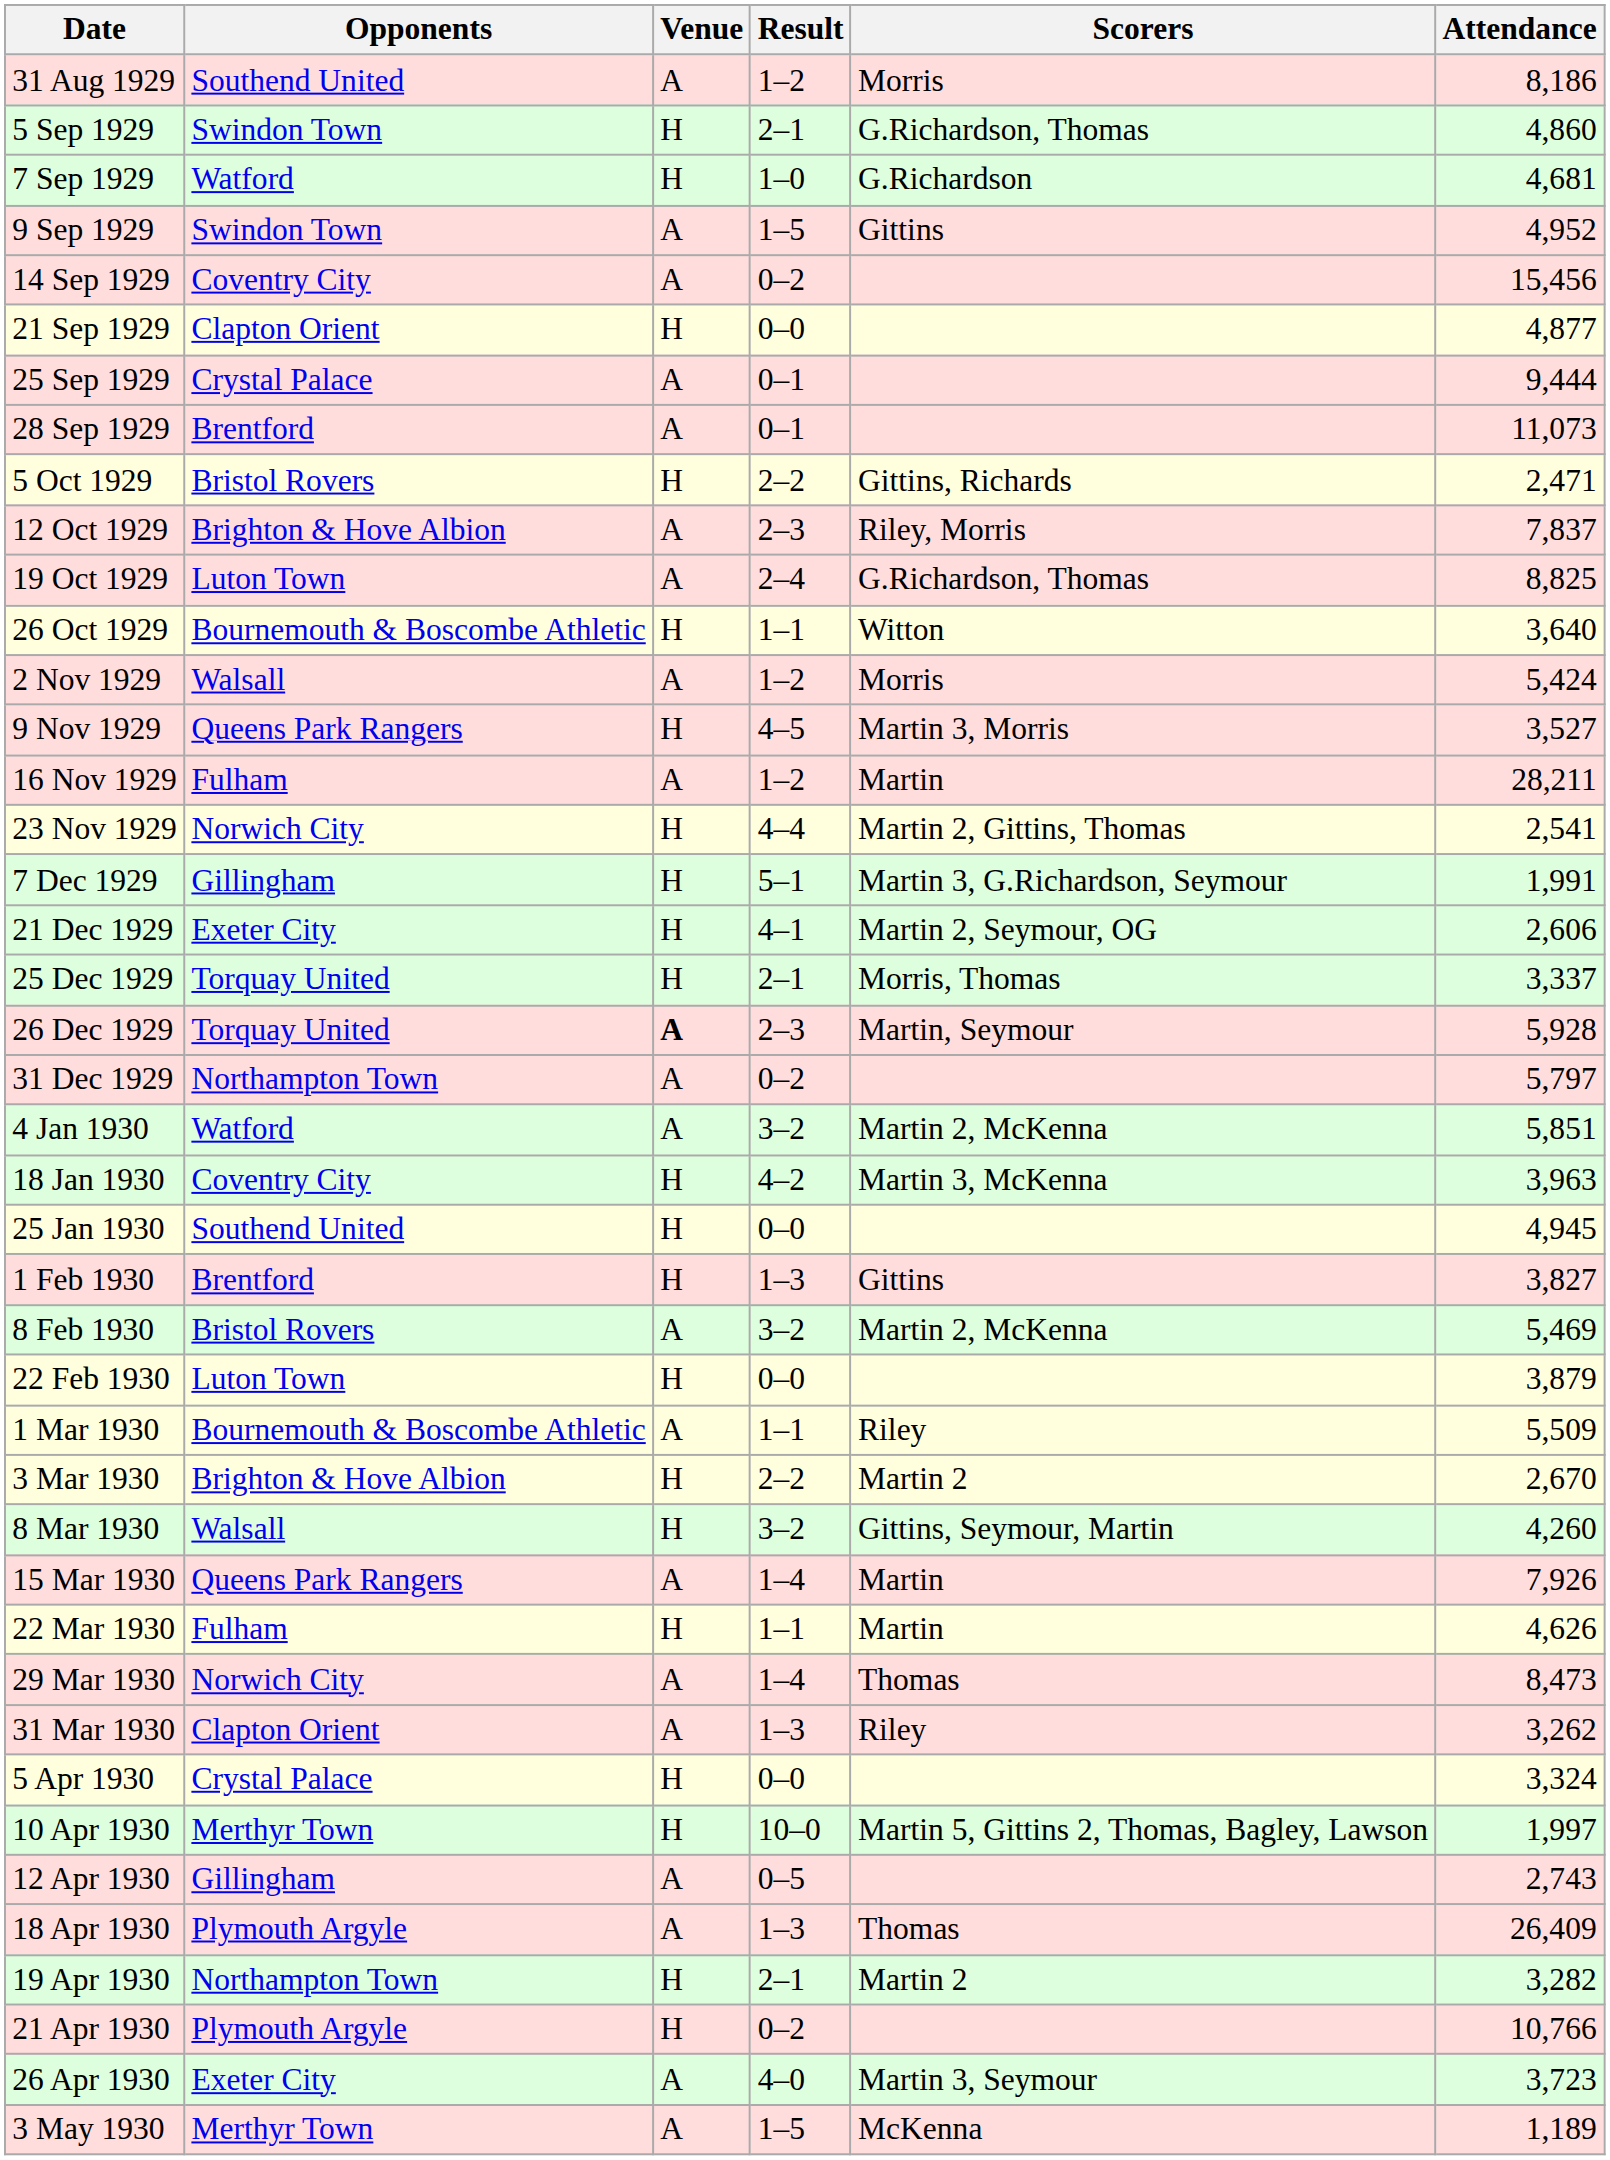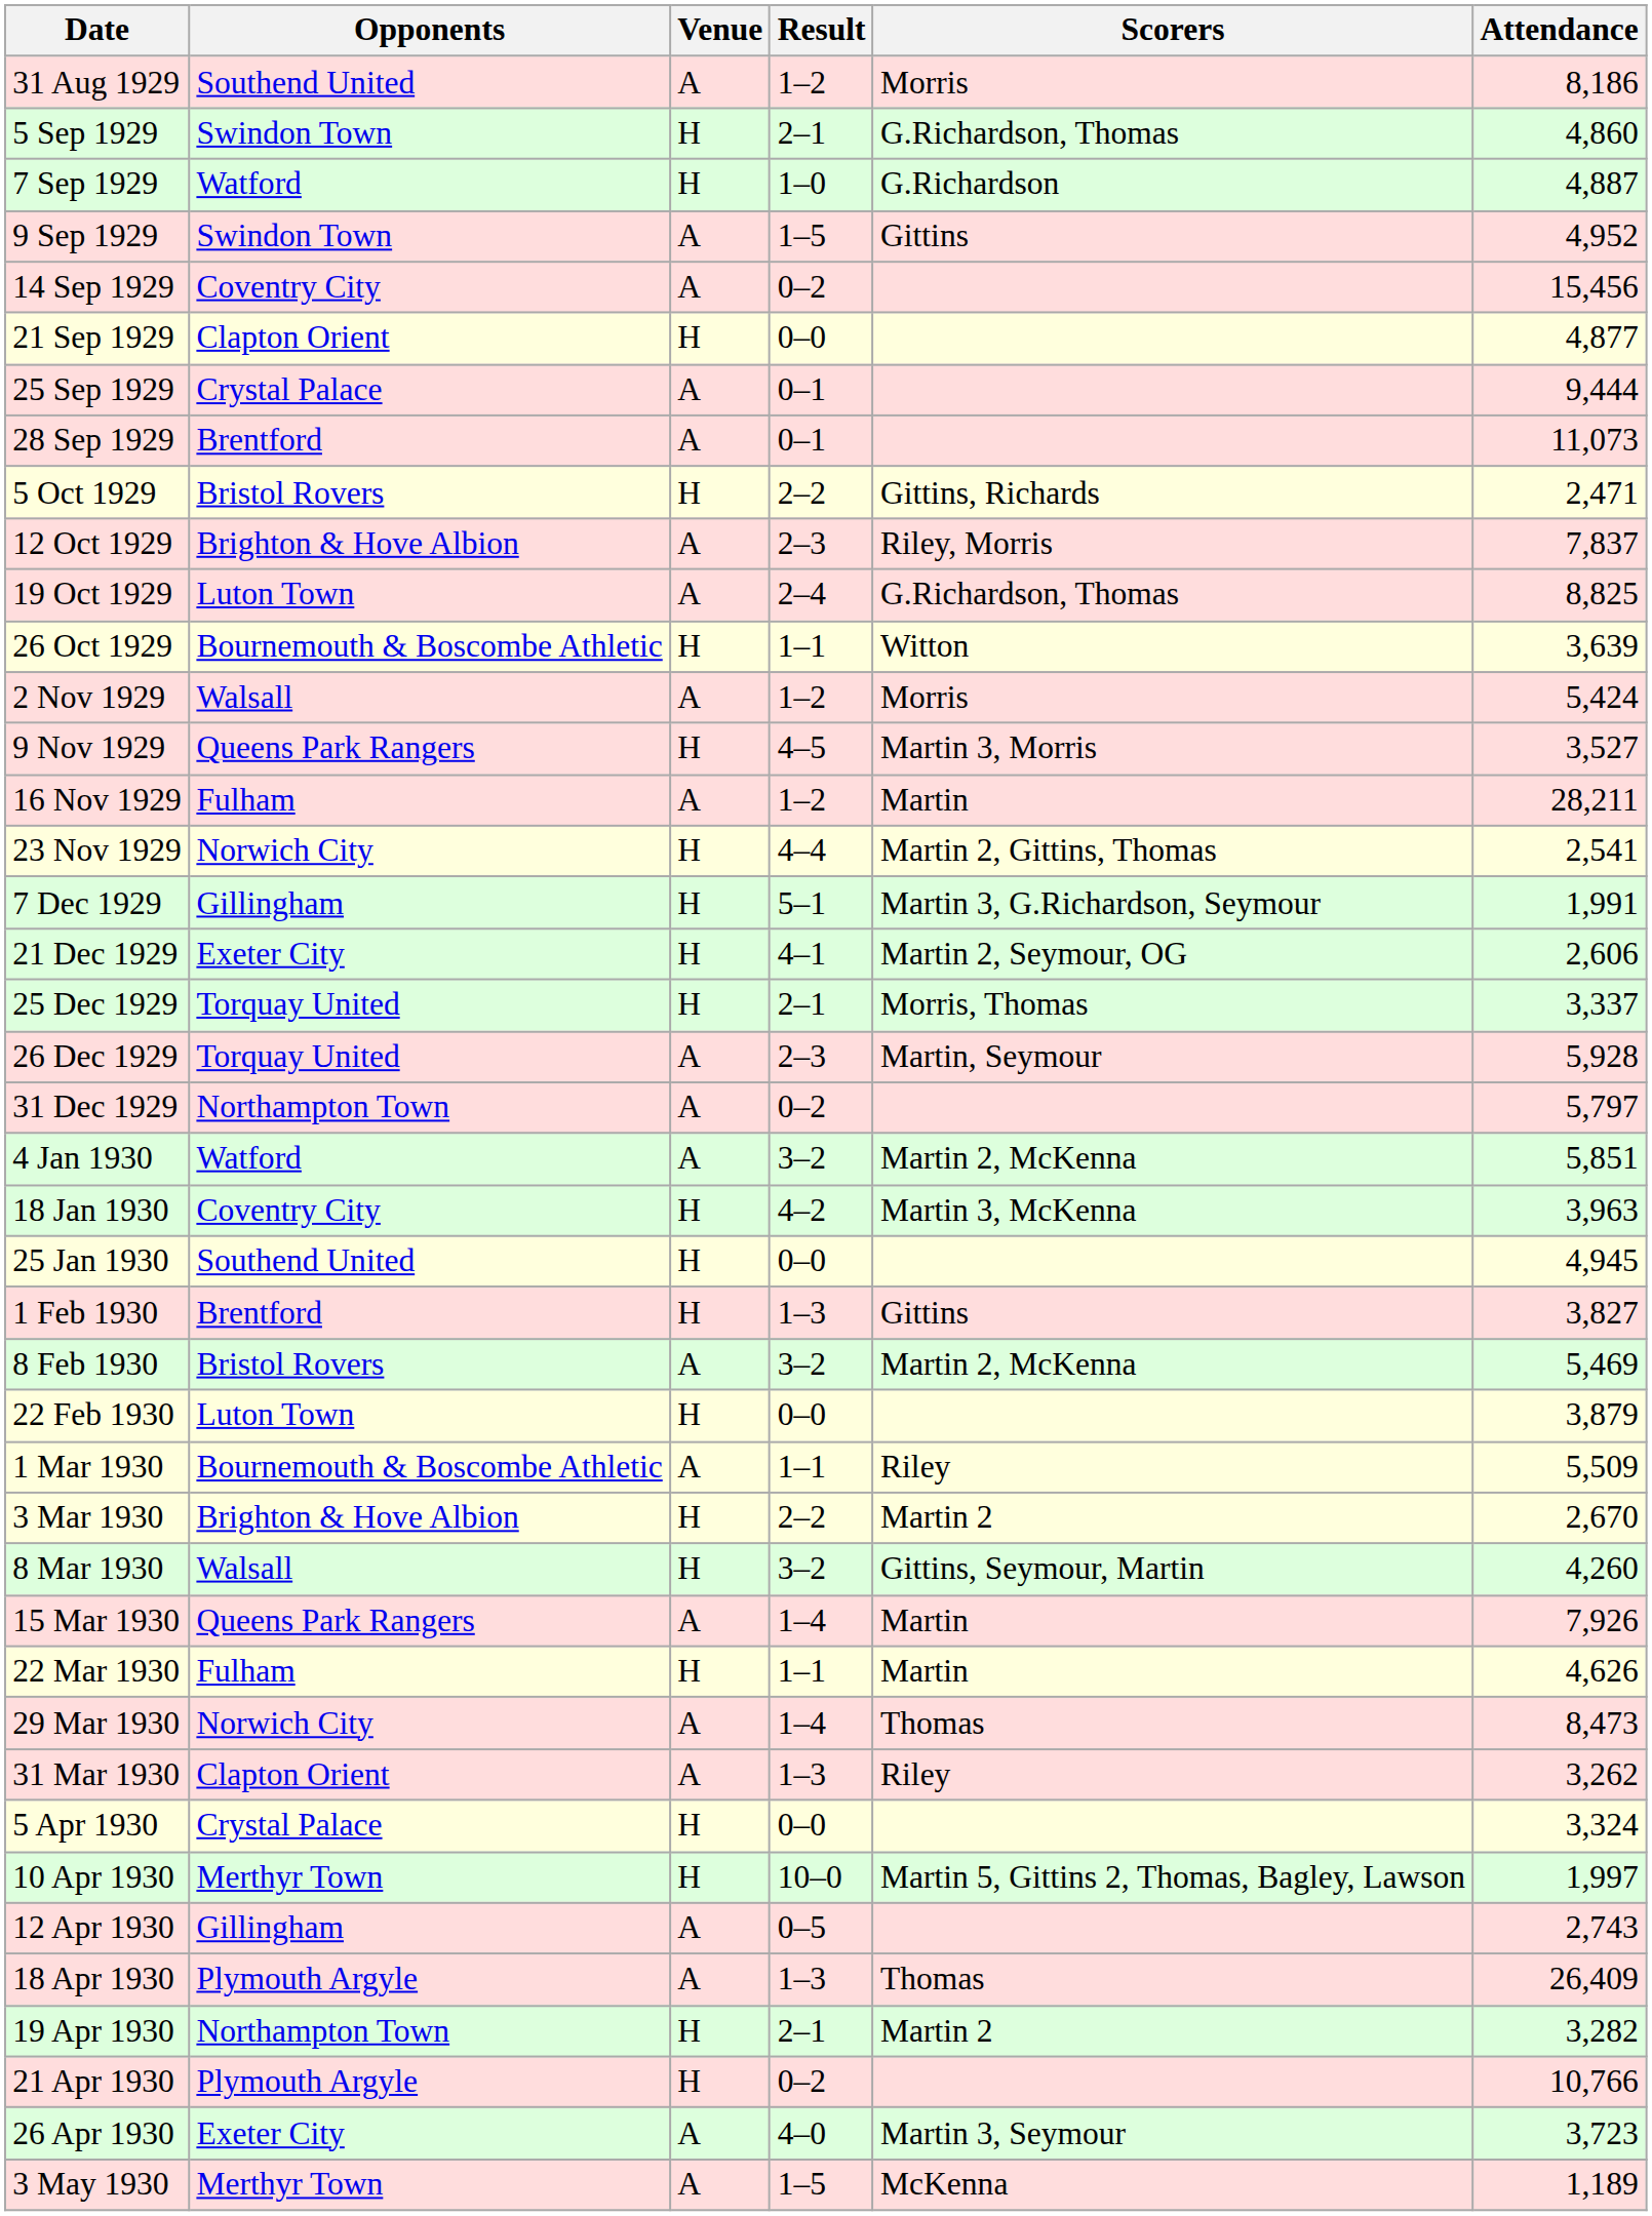 <table class="wikitable sortable">
 <tr>
 <th>Date</th>
 <th>Opponents</th>
 <th>Venue</th>
 <th>Result</th>
 <th>Scorers</th>
 <th>Attendance</th>
 </tr>
 <tr bgcolor="#ffdddd">
 <td>31 Aug 1929</td>
 <td><a href='#'>Southend United</a></td>
 <td>A</td>
 <td>1–2</td>
 <td>Morris</td>
 <td align="right">8,186</td>
 </tr>
 <tr bgcolor="#ddffdd">
 <td>5 Sep 1929</td>
 <td><a href='#'>Swindon Town</a></td>
 <td>H</td>
 <td>2–1</td>
 <td>G.Richardson, Thomas</td>
 <td align="right">4,860</td>
 </tr>
 <tr bgcolor="#ddffdd">
 <td>7 Sep 1929</td>
 <td><a href='#'>Watford</a></td>
 <td>H</td>
 <td>1–0</td>
 <td>G.Richardson</td>
-<td align="right">4,681</td>
+<td align="right">4,887</td>
 </tr>
 <tr bgcolor="#ffdddd">
 <td>9 Sep 1929</td>
 <td><a href='#'>Swindon Town</a></td>
 <td>A</td>
 <td>1–5</td>
 <td>Gittins</td>
 <td align="right">4,952</td>
 </tr>
 <tr bgcolor="#ffdddd">
 <td>14 Sep 1929</td>
 <td><a href='#'>Coventry City</a></td>
 <td>A</td>
 <td>0–2</td>
 <td></td>
 <td align="right">15,456</td>
 </tr>
 <tr bgcolor="#ffffdd">
 <td>21 Sep 1929</td>
 <td><a href='#'>Clapton Orient</a></td>
 <td>H</td>
 <td>0–0</td>
 <td></td>
 <td align="right">4,877</td>
 </tr>
 <tr bgcolor="#ffdddd">
 <td>25 Sep 1929</td>
 <td><a href='#'>Crystal Palace</a></td>
 <td>A</td>
 <td>0–1</td>
 <td></td>
 <td align="right">9,444</td>
 </tr>
 <tr bgcolor="#ffdddd">
 <td>28 Sep 1929</td>
 <td><a href='#'>Brentford</a></td>
 <td>A</td>
 <td>0–1</td>
 <td></td>
 <td align="right">11,073</td>
 </tr>
 <tr bgcolor="#ffffdd">
 <td>5 Oct 1929</td>
 <td><a href='#'>Bristol Rovers</a></td>
 <td>H</td>
 <td>2–2</td>
 <td>Gittins, Richards</td>
 <td align="right">2,471</td>
 </tr>
 <tr bgcolor="#ffdddd">
 <td>12 Oct 1929</td>
 <td><a href='#'>Brighton & Hove Albion</a></td>
 <td>A</td>
 <td>2–3</td>
 <td>Riley, Morris</td>
 <td align="right">7,837</td>
 </tr>
 <tr bgcolor="#ffdddd">
 <td>19 Oct 1929</td>
 <td><a href='#'>Luton Town</a></td>
 <td>A</td>
 <td>2–4</td>
 <td>G.Richardson, Thomas</td>
 <td align="right">8,825</td>
 </tr>
 <tr bgcolor="#ffffdd">
 <td>26 Oct 1929</td>
 <td><a href='#'>Bournemouth & Boscombe Athletic</a></td>
 <td>H</td>
 <td>1–1</td>
 <td>Witton</td>
-<td align="right">3,640</td>
+<td align="right">3,639</td>
 </tr>
 <tr bgcolor="#ffdddd">
 <td>2 Nov 1929</td>
 <td><a href='#'>Walsall</a></td>
 <td>A</td>
 <td>1–2</td>
 <td>Morris</td>
 <td align="right">5,424</td>
 </tr>
 <tr bgcolor="#ffdddd">
 <td>9 Nov 1929</td>
 <td><a href='#'>Queens Park Rangers</a></td>
 <td>H</td>
 <td>4–5</td>
 <td>Martin 3, Morris</td>
 <td align="right">3,527</td>
 </tr>
 <tr bgcolor="#ffdddd">
 <td>16 Nov 1929</td>
 <td><a href='#'>Fulham</a></td>
 <td>A</td>
 <td>1–2</td>
 <td>Martin</td>
 <td align="right">28,211</td>
 </tr>
 <tr bgcolor="#ffffdd">
 <td>23 Nov 1929</td>
 <td><a href='#'>Norwich City</a></td>
 <td>H</td>
 <td>4–4</td>
 <td>Martin 2, Gittins, Thomas</td>
 <td align="right">2,541</td>
 </tr>
 <tr bgcolor="#ddffdd">
 <td>7 Dec 1929</td>
 <td><a href='#'>Gillingham</a></td>
 <td>H</td>
 <td>5–1</td>
 <td>Martin 3, G.Richardson, Seymour</td>
 <td align="right">1,991</td>
 </tr>
 <tr bgcolor="#ddffdd">
 <td>21 Dec 1929</td>
 <td><a href='#'>Exeter City</a></td>
 <td>H</td>
 <td>4–1</td>
 <td>Martin 2, Seymour, OG</td>
 <td align="right">2,606</td>
 </tr>
 <tr bgcolor="#ddffdd">
 <td>25 Dec 1929</td>
 <td><a href='#'>Torquay United</a></td>
 <td>H</td>
 <td>2–1</td>
 <td>Morris, Thomas</td>
 <td align="right">3,337</td>
 </tr>
 <tr bgcolor="#ffdddd">
 <td>26 Dec 1929</td>
 <td><a href='#'>Torquay United</a></td>
-<td><strong>A</strong></td>
+<td>A</td>
 <td>2–3</td>
 <td>Martin, Seymour</td>
 <td align="right">5,928</td>
 </tr>
 <tr bgcolor="#ffdddd">
 <td>31 Dec 1929</td>
 <td><a href='#'>Northampton Town</a></td>
 <td>A</td>
 <td>0–2</td>
 <td></td>
 <td align="right">5,797</td>
 </tr>
 <tr bgcolor="#ddffdd">
 <td>4 Jan 1930</td>
 <td><a href='#'>Watford</a></td>
 <td>A</td>
 <td>3–2</td>
 <td>Martin 2, McKenna</td>
 <td align="right">5,851</td>
 </tr>
 <tr bgcolor="#ddffdd">
 <td>18 Jan 1930</td>
 <td><a href='#'>Coventry City</a></td>
 <td>H</td>
 <td>4–2</td>
 <td>Martin 3, McKenna</td>
 <td align="right">3,963</td>
 </tr>
 <tr bgcolor="#ffffdd">
 <td>25 Jan 1930</td>
 <td><a href='#'>Southend United</a></td>
 <td>H</td>
 <td>0–0</td>
 <td></td>
 <td align="right">4,945</td>
 </tr>
 <tr bgcolor="#ffdddd">
 <td>1 Feb 1930</td>
 <td><a href='#'>Brentford</a></td>
 <td>H</td>
 <td>1–3</td>
 <td>Gittins</td>
 <td align="right">3,827</td>
 </tr>
 <tr bgcolor="#ddffdd">
 <td>8 Feb 1930</td>
 <td><a href='#'>Bristol Rovers</a></td>
 <td>A</td>
 <td>3–2</td>
 <td>Martin 2, McKenna</td>
 <td align="right">5,469</td>
 </tr>
 <tr bgcolor="#ffffdd">
 <td>22 Feb 1930</td>
 <td><a href='#'>Luton Town</a></td>
 <td>H</td>
 <td>0–0</td>
 <td></td>
 <td align="right">3,879</td>
 </tr>
 <tr bgcolor="#ffffdd">
 <td>1 Mar 1930</td>
 <td><a href='#'>Bournemouth & Boscombe Athletic</a></td>
 <td>A</td>
 <td>1–1</td>
 <td>Riley</td>
 <td align="right">5,509</td>
 </tr>
 <tr bgcolor="#ffffdd">
 <td>3 Mar 1930</td>
 <td><a href='#'>Brighton & Hove Albion</a></td>
 <td>H</td>
 <td>2–2</td>
 <td>Martin 2</td>
 <td align="right">2,670</td>
 </tr>
 <tr bgcolor="#ddffdd">
 <td>8 Mar 1930</td>
 <td><a href='#'>Walsall</a></td>
 <td>H</td>
 <td>3–2</td>
 <td>Gittins, Seymour, Martin</td>
 <td align="right">4,260</td>
 </tr>
 <tr bgcolor="#ffdddd">
 <td>15 Mar 1930</td>
 <td><a href='#'>Queens Park Rangers</a></td>
 <td>A</td>
 <td>1–4</td>
 <td>Martin</td>
 <td align="right">7,926</td>
 </tr>
 <tr bgcolor="#ffffdd">
 <td>22 Mar 1930</td>
 <td><a href='#'>Fulham</a></td>
 <td>H</td>
 <td>1–1</td>
 <td>Martin</td>
 <td align="right">4,626</td>
 </tr>
 <tr bgcolor="#ffdddd">
 <td>29 Mar 1930</td>
 <td><a href='#'>Norwich City</a></td>
 <td>A</td>
 <td>1–4</td>
 <td>Thomas</td>
 <td align="right">8,473</td>
 </tr>
 <tr bgcolor="#ffdddd">
 <td>31 Mar 1930</td>
 <td><a href='#'>Clapton Orient</a></td>
 <td>A</td>
 <td>1–3</td>
 <td>Riley</td>
 <td align="right">3,262</td>
 </tr>
 <tr bgcolor="#ffffdd">
 <td>5 Apr 1930</td>
 <td><a href='#'>Crystal Palace</a></td>
 <td>H</td>
 <td>0–0</td>
 <td></td>
 <td align="right">3,324</td>
 </tr>
 <tr bgcolor="#ddffdd">
 <td>10 Apr 1930</td>
 <td><a href='#'>Merthyr Town</a></td>
 <td>H</td>
 <td>10–0</td>
 <td>Martin 5, Gittins 2, Thomas, Bagley, Lawson</td>
 <td align="right">1,997</td>
 </tr>
 <tr bgcolor="#ffdddd">
 <td>12 Apr 1930</td>
 <td><a href='#'>Gillingham</a></td>
 <td>A</td>
 <td>0–5</td>
 <td></td>
 <td align="right">2,743</td>
 </tr>
 <tr bgcolor="#ffdddd">
 <td>18 Apr 1930</td>
 <td><a href='#'>Plymouth Argyle</a></td>
 <td>A</td>
 <td>1–3</td>
 <td>Thomas</td>
 <td align="right">26,409</td>
 </tr>
 <tr bgcolor="#ddffdd">
 <td>19 Apr 1930</td>
 <td><a href='#'>Northampton Town</a></td>
 <td>H</td>
 <td>2–1</td>
 <td>Martin 2</td>
 <td align="right">3,282</td>
 </tr>
 <tr bgcolor="#ffdddd">
 <td>21 Apr 1930</td>
 <td><a href='#'>Plymouth Argyle</a></td>
 <td>H</td>
 <td>0–2</td>
 <td></td>
 <td align="right">10,766</td>
 </tr>
 <tr bgcolor="#ddffdd">
 <td>26 Apr 1930</td>
 <td><a href='#'>Exeter City</a></td>
 <td>A</td>
 <td>4–0</td>
 <td>Martin 3, Seymour</td>
 <td align="right">3,723</td>
 </tr>
 <tr bgcolor="#ffdddd">
 <td>3 May 1930</td>
 <td><a href='#'>Merthyr Town</a></td>
 <td>A</td>
 <td>1–5</td>
 <td>McKenna</td>
 <td align="right">1,189</td>
 </tr>
 </table>
